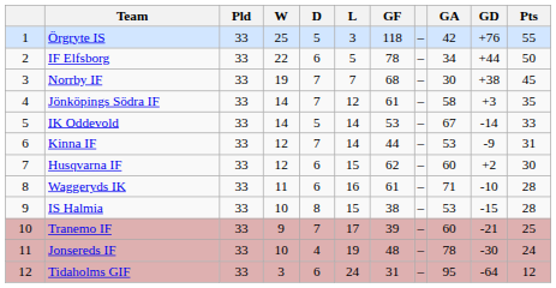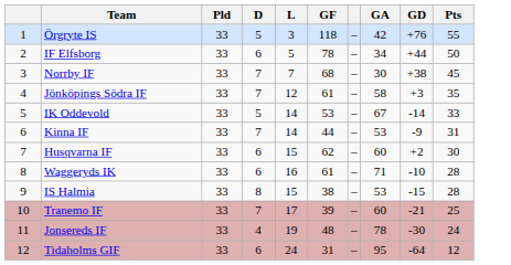 <table class="wikitable" style="text-align: center;">
 <tr>
 <th style="width: 40px;"></th>
 <th style="width: 200px;">Team</th>
 <th style="width: 45px;">Pld</th>
-<th style="width: 35px;">W</th>
 <th style="width: 35px;">D</th>
 <th style="width: 35px;">L</th>
 <th style="width: 45px;">GF</th>
 <th></th>
 <th style="width: 45px;">GA</th>
 <th style="width: 35px;">GD</th>
 <th style="width: 45px;">Pts</th>
 </tr>
 <tr style="background: #d2e6ff">
 <td>1</td>
 <td style="text-align: left;"><a href='#'>Örgryte IS</a></td>
 <td>33</td>
-<td>25</td>
 <td>5</td>
 <td>3</td>
 <td>118</td>
 <td>–</td>
 <td>42</td>
 <td>+76</td>
 <td>55</td>
 </tr>
 <tr>
 <td>2</td>
 <td style="text-align: left;"><a href='#'>IF Elfsborg</a></td>
 <td>33</td>
-<td>22</td>
 <td>6</td>
 <td>5</td>
 <td>78</td>
 <td>–</td>
 <td>34</td>
 <td>+44</td>
 <td>50</td>
 </tr>
 <tr>
 <td>3</td>
 <td style="text-align: left;"><a href='#'>Norrby IF</a></td>
 <td>33</td>
-<td>19</td>
 <td>7</td>
 <td>7</td>
 <td>68</td>
 <td>–</td>
 <td>30</td>
 <td>+38</td>
 <td>45</td>
 </tr>
 <tr>
 <td>4</td>
 <td style="text-align: left;"><a href='#'>Jönköpings Södra IF</a></td>
 <td>33</td>
-<td>14</td>
 <td>7</td>
 <td>12</td>
 <td>61</td>
 <td>–</td>
 <td>58</td>
 <td>+3</td>
 <td>35</td>
 </tr>
 <tr>
 <td>5</td>
 <td style="text-align: left;"><a href='#'>IK Oddevold</a></td>
 <td>33</td>
-<td>14</td>
 <td>5</td>
 <td>14</td>
 <td>53</td>
 <td>–</td>
 <td>67</td>
 <td>-14</td>
 <td>33</td>
 </tr>
 <tr>
 <td>6</td>
 <td style="text-align: left;"><a href='#'>Kinna IF</a></td>
 <td>33</td>
-<td>12</td>
 <td>7</td>
 <td>14</td>
 <td>44</td>
 <td>–</td>
 <td>53</td>
 <td>-9</td>
 <td>31</td>
 </tr>
 <tr>
 <td>7</td>
 <td style="text-align: left;"><a href='#'>Husqvarna IF</a></td>
 <td>33</td>
-<td>12</td>
 <td>6</td>
 <td>15</td>
 <td>62</td>
 <td>–</td>
 <td>60</td>
 <td>+2</td>
 <td>30</td>
 </tr>
 <tr>
 <td>8</td>
 <td style="text-align: left;"><a href='#'>Waggeryds IK</a></td>
 <td>33</td>
-<td>11</td>
 <td>6</td>
 <td>16</td>
 <td>61</td>
 <td>–</td>
 <td>71</td>
 <td>-10</td>
 <td>28</td>
 </tr>
 <tr>
 <td>9</td>
 <td style="text-align: left;"><a href='#'>IS Halmia</a></td>
 <td>33</td>
-<td>10</td>
 <td>8</td>
 <td>15</td>
 <td>38</td>
 <td>–</td>
 <td>53</td>
 <td>-15</td>
 <td>28</td>
 </tr>
 <tr style="background: #deb0b0">
 <td>10</td>
 <td style="text-align: left;"><a href='#'>Tranemo IF</a></td>
 <td>33</td>
-<td>9</td>
 <td>7</td>
 <td>17</td>
 <td>39</td>
 <td>–</td>
 <td>60</td>
 <td>-21</td>
 <td>25</td>
 </tr>
 <tr style="background: #deb0b0">
 <td>11</td>
 <td style="text-align: left;"><a href='#'>Jonsereds IF</a></td>
 <td>33</td>
-<td>10</td>
 <td>4</td>
 <td>19</td>
 <td>48</td>
 <td>–</td>
 <td>78</td>
 <td>-30</td>
 <td>24</td>
 </tr>
 <tr style="background: #deb0b0">
 <td>12</td>
 <td style="text-align: left;"><a href='#'>Tidaholms GIF</a></td>
 <td>33</td>
-<td>3</td>
 <td>6</td>
 <td>24</td>
 <td>31</td>
 <td>–</td>
 <td>95</td>
 <td>-64</td>
 <td>12</td>
 </tr>
 </table>
